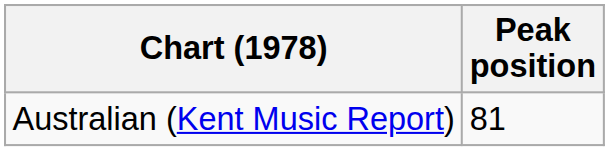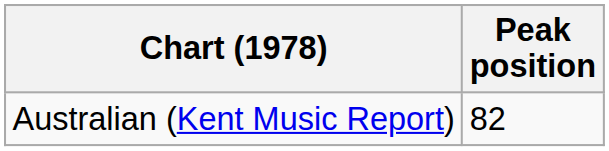 <table class="wikitable sortable plainrowheaders">
 <tr>
 <th scope="col">Chart (1978)</th>
 <th scope="col">Peak<br>position</th>
 </tr>
 <tr>
 <td>Australian (<a href='#'>Kent Music Report</a>)</td>
-<td>81</td>
+<td>82</td>
 </tr>
 </table>
